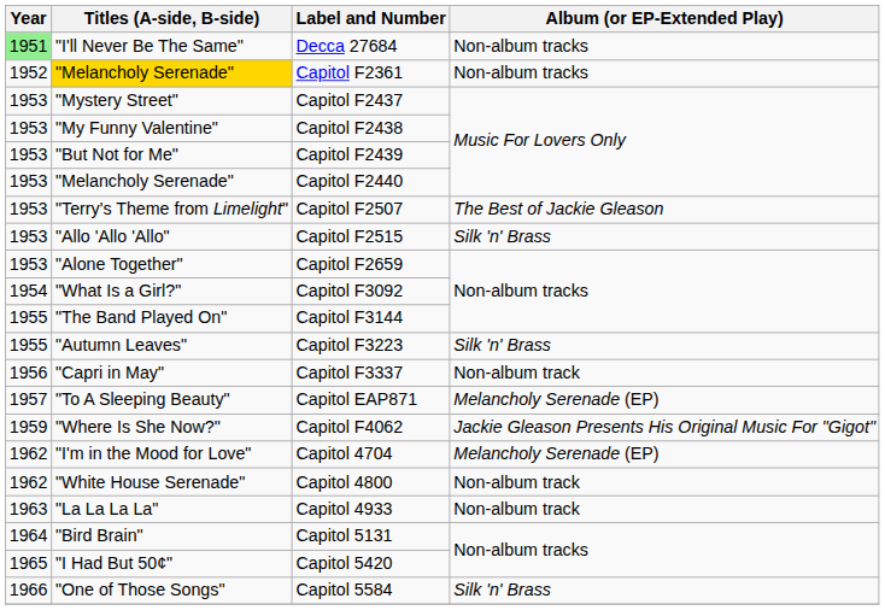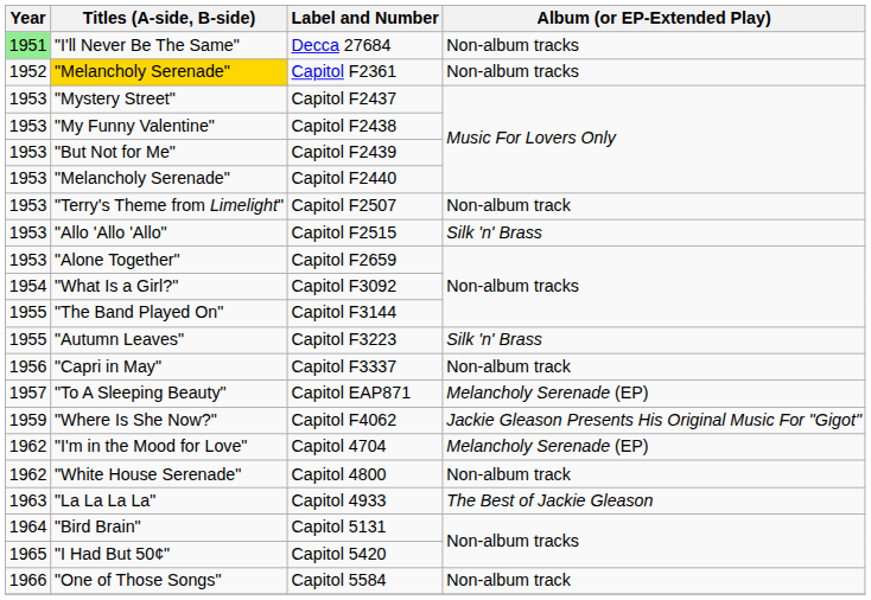 <table class="wikitable">
 <tr>
 <th>Year</th>
 <th>Titles (A-side, B-side)</th>
 <th>Label and Number</th>
 <th>Album (or EP-Extended Play)</th>
 </tr>
 <tr>
 <td style="background: lightgreen;">1951</td>
 <td>"I'll Never Be The Same"</td>
 <td><a href='#'>Decca</a> 27684</td>
 <td>Non-album tracks</td>
 </tr>
 <tr>
 <td>1952</td>
 <td style="background: gold;">"Melancholy Serenade"</td>
 <td><a href='#'>Capitol</a> F2361</td>
 <td>Non-album tracks</td>
 </tr>
 <tr>
 <td>1953</td>
 <td>"Mystery Street"</td>
 <td>Capitol F2437</td>
 <td rowspan="4"><em>Music For Lovers Only</em></td>
 </tr>
 <tr>
 <td>1953</td>
 <td>"My Funny Valentine"</td>
 <td>Capitol F2438</td>
 </tr>
 <tr>
 <td>1953</td>
 <td>"But Not for Me"</td>
 <td>Capitol F2439</td>
 </tr>
 <tr>
 <td>1953</td>
 <td>"Melancholy Serenade"</td>
 <td>Capitol F2440</td>
 </tr>
 <tr>
 <td>1953</td>
 <td>"Terry's Theme from <em>Limelight</em>"</td>
 <td>Capitol F2507</td>
-<td><em>The Best of Jackie Gleason</em></td>
+<td>Non-album track</td>
 </tr>
 <tr>
 <td>1953</td>
 <td>"Allo 'Allo 'Allo"</td>
 <td>Capitol F2515</td>
 <td><em>Silk 'n' Brass</em></td>
 </tr>
 <tr>
 <td>1953</td>
 <td>"Alone Together"</td>
 <td>Capitol F2659</td>
 <td rowspan="3">Non-album tracks</td>
 </tr>
 <tr>
 <td>1954</td>
 <td>"What Is a Girl?"</td>
 <td>Capitol F3092</td>
 </tr>
 <tr>
 <td>1955</td>
 <td>"The Band Played On"</td>
 <td>Capitol F3144</td>
 </tr>
 <tr>
 <td>1955</td>
 <td>"Autumn Leaves"</td>
 <td>Capitol F3223</td>
 <td><em>Silk 'n' Brass</em></td>
 </tr>
 <tr>
 <td>1956</td>
 <td>"Capri in May"</td>
 <td>Capitol F3337</td>
 <td>Non-album track</td>
 </tr>
 <tr>
 <td>1957</td>
 <td>"To A Sleeping Beauty"</td>
 <td>Capitol EAP871</td>
 <td><em>Melancholy Serenade</em> (EP)</td>
 </tr>
 <tr>
 <td>1959</td>
 <td>"Where Is She Now?"</td>
 <td>Capitol F4062</td>
 <td><em>Jackie Gleason Presents His Original Music For "Gigot"</em></td>
 </tr>
 <tr>
 <td>1962</td>
 <td>"I'm in the Mood for Love"</td>
 <td>Capitol 4704</td>
 <td><em>Melancholy Serenade</em> (EP)</td>
 </tr>
 <tr>
 <td>1962</td>
 <td>"White House Serenade"</td>
 <td>Capitol 4800</td>
 <td>Non-album track</td>
 </tr>
 <tr>
 <td>1963</td>
 <td>"La La La La"</td>
 <td>Capitol 4933</td>
-<td>Non-album track</td>
+<td><em>The Best of Jackie Gleason</em></td>
 </tr>
 <tr>
 <td>1964</td>
 <td>"Bird Brain"</td>
 <td>Capitol 5131</td>
 <td rowspan="2">Non-album tracks</td>
 </tr>
 <tr>
 <td>1965</td>
 <td>"I Had But 50¢"</td>
 <td>Capitol 5420</td>
 </tr>
 <tr>
 <td>1966</td>
 <td>"One of Those Songs"</td>
 <td>Capitol 5584</td>
-<td><em>Silk 'n' Brass</em></td>
+<td>Non-album track</td>
 </tr>
 <tr>
 </tr>
 </table>
